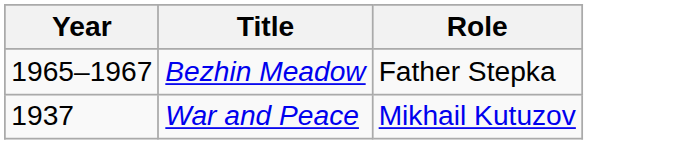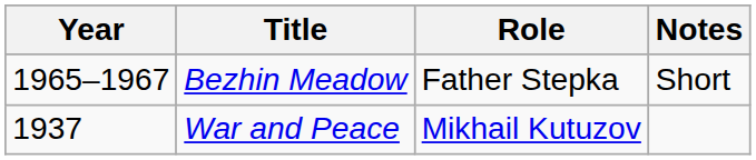 <table class="wikitable">
 <tr>
 <th>Year</th>
 <th>Title</th>
 <th>Role</th>
+<th>Notes</th>
 </tr>
 <tr>
 <td>1965–1967</td>
 <td><em><a href='#'>Bezhin Meadow</a></em></td>
 <td>Father Stepka</td>
+<td>Short</td>
 </tr>
 <tr>
 <td>1937</td>
 <td><em><a href='#'>War and Peace</a></em></td>
 <td><a href='#'>Mikhail Kutuzov</a></td>
+<td></td>
 </tr>
 </table>
